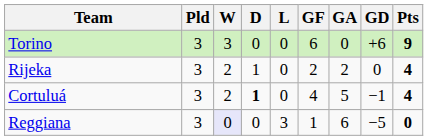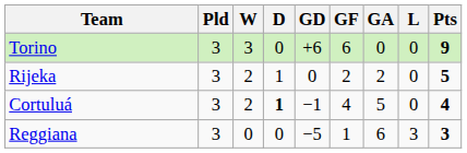 <table class=wikitable style="text-align:center">
 <tr>
 <th width=165>Team</th>
 <th width=20>Pld</th>
 <th width=20>W</th>
 <th width=20>D</th>
-<th width=20>L</th>
+<th width=20>GD</th>
 <th width=20>GF</th>
 <th width=20>GA</th>
-<th width=20>GD</th>
+<th width=20>L</th>
 <th width=20>Pts</th>
 </tr>
 <tr bgcolor=#d0f0c0>
 <td style="text-align:left"> <a href='#'>Torino</a></td>
 <td>3</td>
 <td>3</td>
 <td>0</td>
-<td>0</td>
+<td>+6</td>
 <td>6</td>
 <td>0</td>
-<td>+6</td>
+<td>0</td>
 <td><strong>9</strong></td>
 </tr>
 <tr>
 <td style="text-align:left"> <a href='#'>Rijeka</a></td>
 <td>3</td>
 <td>2</td>
 <td>1</td>
 <td>0</td>
 <td>2</td>
 <td>2</td>
 <td>0</td>
-<td><strong>4</strong></td>
+<td><strong>5</strong></td>
 </tr>
 <tr>
 <td style="text-align:left"> <a href='#'>Cortuluá</a></td>
 <td>3</td>
 <td>2</td>
 <td><strong>1</strong></td>
-<td>0</td>
+<td>−1</td>
 <td>4</td>
 <td>5</td>
-<td>−1</td>
+<td>0</td>
 <td><strong>4</strong></td>
 </tr>
 <tr>
 <td style="text-align:left"> <a href='#'>Reggiana</a></td>
 <td>3</td>
-<td style="background: lavender;">0</td>
 <td>0</td>
-<td>3</td>
+<td>0</td>
+<td>−5</td>
 <td>1</td>
 <td>6</td>
-<td>−5</td>
-<td><strong>0</strong></td>
+<td>3</td>
+<td><strong>3</strong></td>
 </tr>
 </table>
